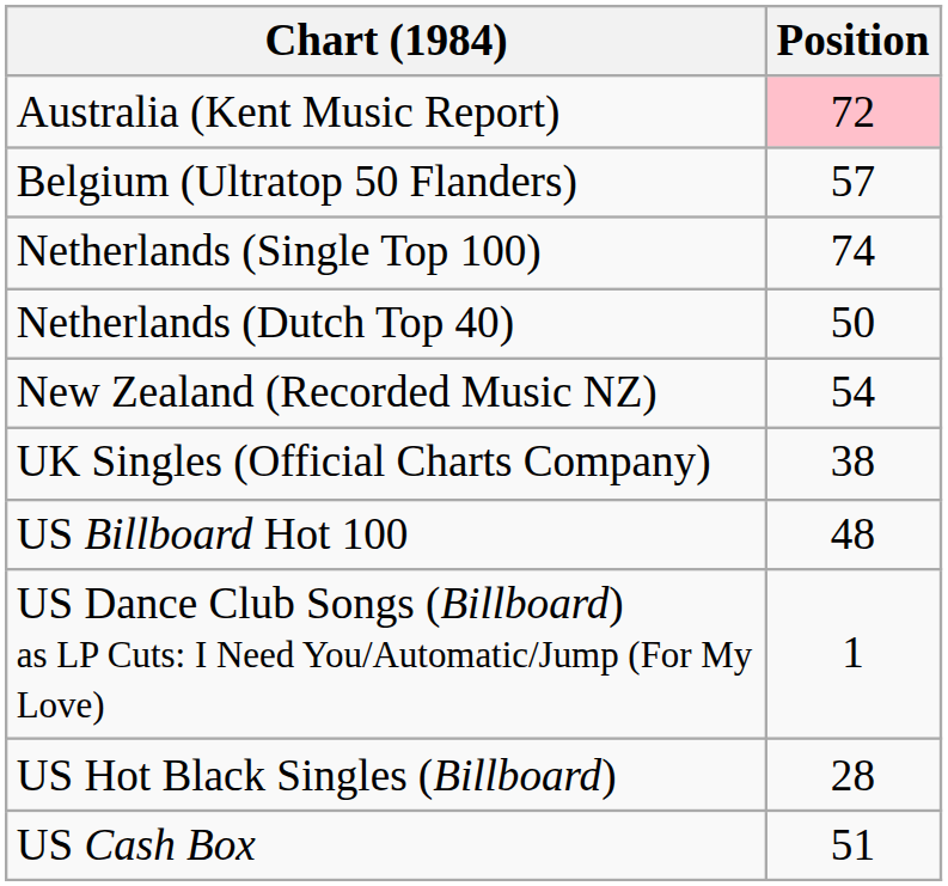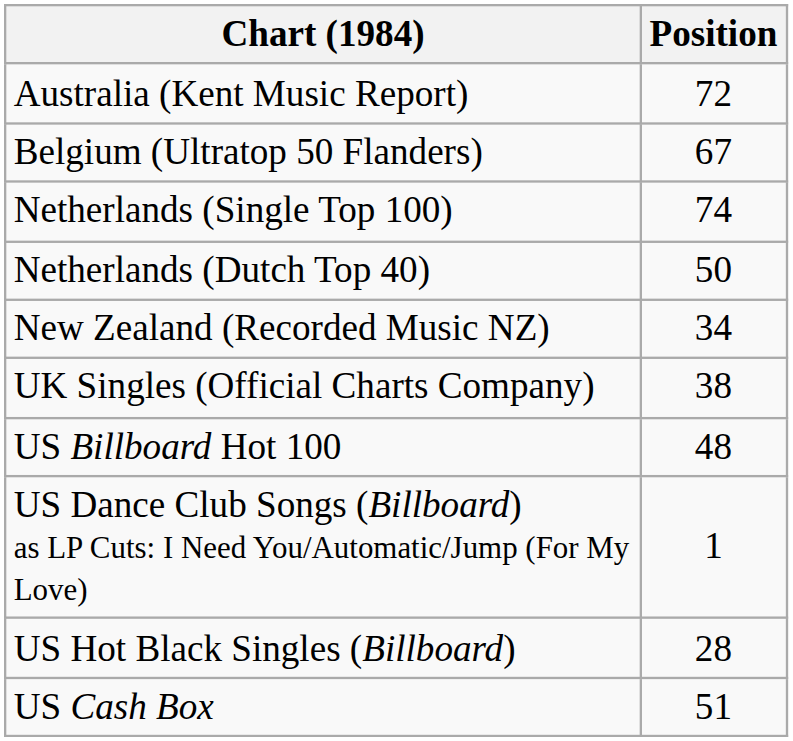 <table class="wikitable sortable">
 <tr>
 <th style="width: 200pt;">Chart (1984)</th>
 <th style="width: 40pt;">Position</th>
 </tr>
 <tr>
 <td>Australia (Kent Music Report)</td>
-<td align="center" style="background: pink;">72</td>
+<td align="center">72</td>
 </tr>
 <tr>
 <td>Belgium (Ultratop 50 Flanders)</td>
-<td align="center">57</td>
+<td align="center">67</td>
 </tr>
 <tr>
 <td>Netherlands (Single Top 100)</td>
 <td align="center">74</td>
 </tr>
 <tr>
 <td>Netherlands (Dutch Top 40)</td>
 <td align="center">50</td>
 </tr>
 <tr>
 <td>New Zealand (Recorded Music NZ)</td>
-<td align="center">54</td>
+<td align="center">34</td>
 </tr>
 <tr>
 <td>UK Singles (Official Charts Company)</td>
 <td align="center">38</td>
 </tr>
 <tr>
 <td>US <em>Billboard</em> Hot 100</td>
 <td align="center">48</td>
 </tr>
 <tr>
 <td>US Dance Club Songs (<em>Billboard</em>)<br><small>as LP Cuts: I Need You/Automatic/Jump (For My Love)</small></td>
 <td align="center">1</td>
 </tr>
 <tr>
 <td>US Hot Black Singles (<em>Billboard</em>)</td>
 <td align="center">28</td>
 </tr>
 <tr>
 <td>US <em>Cash Box</em></td>
 <td align="center">51</td>
 </tr>
 </table>
